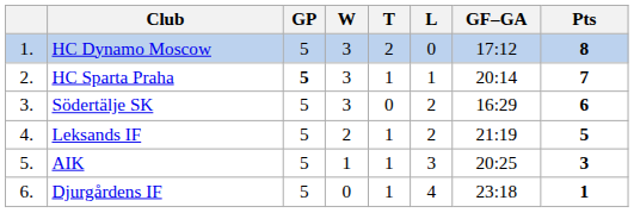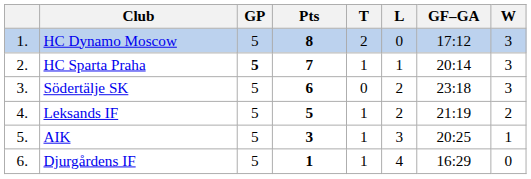 <table class="wikitable">
 <tr>
 <th width="30"></th>
 <th width="200">Club</th>
 <th width="30">GP</th>
-<th width="30">W</th>
+<th width="70">Pts</th>
 <th width="30">T</th>
 <th width="30">L</th>
 <th width="70">GF–GA</th>
-<th width="70">Pts</th>
+<th width="30">W</th>
 </tr>
 <tr bgcolor="#BCD2EE" align="center">
 <td>1.</td>
 <td align="left"> <a href='#'>HC Dynamo Moscow</a></td>
 <td>5</td>
-<td>3</td>
+<td><strong>8</strong></td>
 <td>2</td>
 <td>0</td>
 <td>17:12</td>
-<td><strong>8</strong></td>
+<td>3</td>
 </tr>
 <tr bgcolor="#FFFFFF" align="center">
 <td>2.</td>
 <td align="left"> <a href='#'>HC Sparta Praha</a></td>
 <td><strong>5</strong></td>
-<td>3</td>
+<td><strong>7</strong></td>
 <td>1</td>
 <td>1</td>
 <td>20:14</td>
-<td><strong>7</strong></td>
+<td>3</td>
 </tr>
 <tr bgcolor="#FFFFFF" align="center">
 <td>3.</td>
 <td align="left"> <a href='#'>Södertälje SK</a></td>
 <td>5</td>
-<td>3</td>
+<td><strong>6</strong></td>
 <td>0</td>
 <td>2</td>
-<td>16:29</td>
-<td><strong>6</strong></td>
+<td>23:18</td>
+<td>3</td>
 </tr>
 <tr bgcolor="#FFFFFF" align="center">
 <td>4.</td>
 <td align="left"> <a href='#'>Leksands IF</a></td>
 <td>5</td>
-<td>2</td>
+<td><strong>5</strong></td>
 <td>1</td>
 <td>2</td>
 <td>21:19</td>
-<td><strong>5</strong></td>
+<td>2</td>
 </tr>
 <tr bgcolor="#FFFFFF" align="center">
 <td>5.</td>
 <td align="left"> <a href='#'>AIK</a></td>
 <td>5</td>
-<td>1</td>
+<td><strong>3</strong></td>
 <td>1</td>
 <td>3</td>
 <td>20:25</td>
-<td><strong>3</strong></td>
+<td>1</td>
 </tr>
 <tr bgcolor="#FFFFFF" align="center">
 <td>6.</td>
 <td align="left"> <a href='#'>Djurgårdens IF</a></td>
 <td>5</td>
-<td>0</td>
+<td><strong>1</strong></td>
 <td>1</td>
 <td>4</td>
-<td>23:18</td>
-<td><strong>1</strong></td>
+<td>16:29</td>
+<td>0</td>
 </tr>
 </table>
